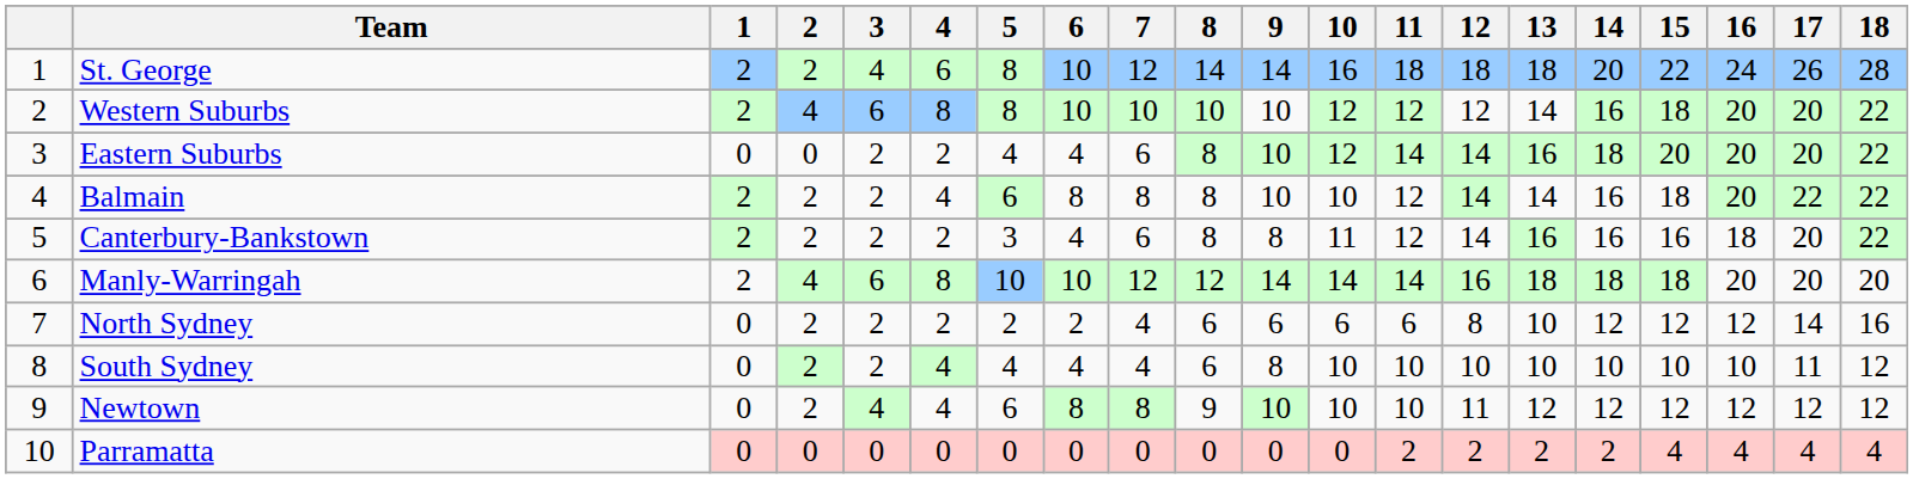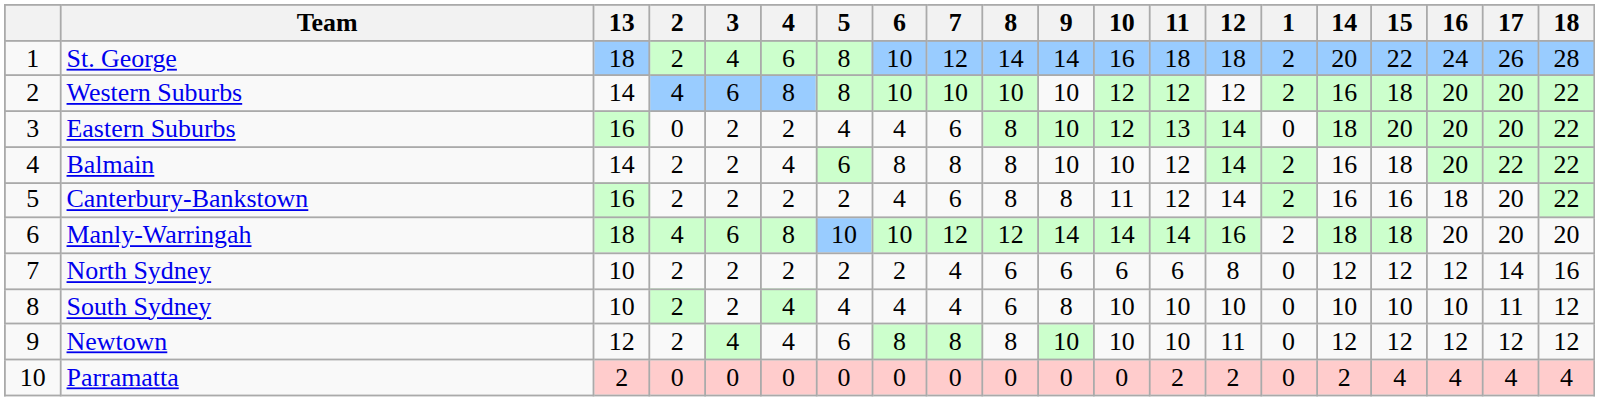 <table class="wikitable" style="text-align:center; line-height: 90%; font-size:90%;" width=100%>
 <tr>
 <th width=20 abbr="Position"></th>
 <th width=250>Team</th>
-<th width=20 abbr="Round 1">1</th>
+<th width=20 abbr="Round 13">13</th>
 <th width=20 abbr="Round 2">2</th>
 <th width=20 abbr="Round 3">3</th>
 <th width=20 abbr="Round 4">4</th>
 <th width=20 abbr="Round 5">5</th>
 <th width=20 abbr="Round 6">6</th>
 <th width=20 abbr="Round 7">7</th>
 <th width=20 abbr="Round 8">8</th>
 <th width=20 abbr="Round 9">9</th>
 <th width=20 abbr="Round 10">10</th>
 <th width=20 abbr="Round 11">11</th>
 <th width=20 abbr="Round 12">12</th>
-<th width=20 abbr="Round 13">13</th>
+<th width=20 abbr="Round 1">1</th>
 <th width=20 abbr="Round 14">14</th>
 <th width=20 abbr="Round 15">15</th>
 <th width=20 abbr="Round 16">16</th>
 <th width=20 abbr="Round 17">17</th>
 <th width=20 abbr="Round 18">18</th>
 </tr>
 <tr>
 <td>1</td>
 <td style="text-align:left;"> <a href='#'>St. George</a></td>
-<td style="background: #99ccff;">2</td>
+<td style="background: #99ccff;">18</td>
 <td style="background: #ccffcc;">2</td>
 <td style="background: #ccffcc;">4</td>
 <td style="background: #ccffcc;">6</td>
 <td style="background: #ccffcc;">8</td>
 <td style="background: #99ccff;">10</td>
 <td style="background: #99ccff;">12</td>
 <td style="background: #99ccff;">14</td>
 <td style="background: #99ccff;">14</td>
 <td style="background: #99ccff;">16</td>
 <td style="background: #99ccff;">18</td>
 <td style="background: #99ccff;">18</td>
-<td style="background: #99ccff;">18</td>
+<td style="background: #99ccff;">2</td>
 <td style="background: #99ccff;">20</td>
 <td style="background: #99ccff;">22</td>
 <td style="background: #99ccff;">24</td>
 <td style="background: #99ccff;">26</td>
 <td style="background: #99ccff;">28</td>
 </tr>
 <tr>
 <td>2</td>
 <td style="text-align:left;"> <a href='#'>Western Suburbs</a></td>
-<td style="background: #ccffcc;">2</td>
+<td>14</td>
 <td style="background: #99ccff;">4</td>
 <td style="background: #99ccff;">6</td>
 <td style="background: #99ccff;">8</td>
 <td style="background: #ccffcc;">8</td>
 <td style="background: #ccffcc;">10</td>
 <td style="background: #ccffcc;">10</td>
 <td style="background: #ccffcc;">10</td>
 <td>10</td>
 <td style="background: #ccffcc;">12</td>
 <td style="background: #ccffcc;">12</td>
 <td>12</td>
-<td>14</td>
+<td style="background: #ccffcc;">2</td>
 <td style="background: #ccffcc;">16</td>
 <td style="background: #ccffcc;">18</td>
 <td style="background: #ccffcc;">20</td>
 <td style="background: #ccffcc;">20</td>
 <td style="background: #ccffcc;">22</td>
 </tr>
 <tr>
 <td>3</td>
 <td style="text-align:left;"> <a href='#'>Eastern Suburbs</a></td>
-<td>0</td>
+<td style="background: #ccffcc;">16</td>
 <td>0</td>
 <td>2</td>
 <td>2</td>
 <td>4</td>
 <td>4</td>
 <td>6</td>
 <td style="background: #ccffcc;">8</td>
 <td style="background: #ccffcc;">10</td>
 <td style="background: #ccffcc;">12</td>
+<td style="background: #ccffcc;">13</td>
 <td style="background: #ccffcc;">14</td>
-<td style="background: #ccffcc;">14</td>
-<td style="background: #ccffcc;">16</td>
+<td>0</td>
 <td style="background: #ccffcc;">18</td>
 <td style="background: #ccffcc;">20</td>
 <td style="background: #ccffcc;">20</td>
 <td style="background: #ccffcc;">20</td>
 <td style="background: #ccffcc;">22</td>
 </tr>
 <tr>
 <td>4</td>
 <td style="text-align:left;"> <a href='#'>Balmain</a></td>
-<td style="background: #ccffcc;">2</td>
+<td>14</td>
 <td>2</td>
 <td>2</td>
 <td>4</td>
 <td style="background: #ccffcc;">6</td>
 <td>8</td>
 <td>8</td>
 <td>8</td>
 <td>10</td>
 <td>10</td>
 <td>12</td>
 <td style="background: #ccffcc;">14</td>
-<td>14</td>
+<td style="background: #ccffcc;">2</td>
 <td>16</td>
 <td>18</td>
 <td style="background: #ccffcc;">20</td>
 <td style="background: #ccffcc;">22</td>
 <td style="background: #ccffcc;">22</td>
 </tr>
 <tr>
 <td>5</td>
 <td style="text-align:left;"> <a href='#'>Canterbury-Bankstown</a></td>
-<td style="background: #ccffcc;">2</td>
+<td style="background: #ccffcc;">16</td>
 <td>2</td>
 <td>2</td>
 <td>2</td>
-<td>3</td>
+<td>2</td>
 <td>4</td>
 <td>6</td>
 <td>8</td>
 <td>8</td>
 <td>11</td>
 <td>12</td>
 <td>14</td>
-<td style="background: #ccffcc;">16</td>
+<td style="background: #ccffcc;">2</td>
 <td>16</td>
 <td>16</td>
 <td>18</td>
 <td>20</td>
 <td style="background: #ccffcc;">22</td>
 </tr>
 <tr>
 <td>6</td>
 <td style="text-align:left;"> <a href='#'>Manly-Warringah</a></td>
-<td>2</td>
+<td style="background: #ccffcc;">18</td>
 <td style="background: #ccffcc;">4</td>
 <td style="background: #ccffcc;">6</td>
 <td style="background: #ccffcc;">8</td>
 <td style="background: #99ccff;">10</td>
 <td style="background: #ccffcc;">10</td>
 <td style="background: #ccffcc;">12</td>
 <td style="background: #ccffcc;">12</td>
 <td style="background: #ccffcc;">14</td>
 <td style="background: #ccffcc;">14</td>
 <td style="background: #ccffcc;">14</td>
 <td style="background: #ccffcc;">16</td>
-<td style="background: #ccffcc;">18</td>
+<td>2</td>
 <td style="background: #ccffcc;">18</td>
 <td style="background: #ccffcc;">18</td>
 <td>20</td>
 <td>20</td>
 <td>20</td>
 </tr>
 <tr>
 <td>7</td>
 <td style="text-align:left;"> <a href='#'>North Sydney</a></td>
-<td>0</td>
+<td>10</td>
 <td>2</td>
 <td>2</td>
 <td>2</td>
 <td>2</td>
 <td>2</td>
 <td>4</td>
 <td>6</td>
 <td>6</td>
 <td>6</td>
 <td>6</td>
 <td>8</td>
-<td>10</td>
+<td>0</td>
 <td>12</td>
 <td>12</td>
 <td>12</td>
 <td>14</td>
 <td>16</td>
 </tr>
 <tr>
 <td>8</td>
 <td style="text-align:left;"> <a href='#'>South Sydney</a></td>
-<td>0</td>
+<td>10</td>
 <td style="background: #ccffcc;">2</td>
 <td>2</td>
 <td style="background: #ccffcc;">4</td>
 <td>4</td>
 <td>4</td>
 <td>4</td>
 <td>6</td>
 <td>8</td>
 <td>10</td>
 <td>10</td>
 <td>10</td>
-<td>10</td>
+<td>0</td>
 <td>10</td>
 <td>10</td>
 <td>10</td>
 <td>11</td>
 <td>12</td>
 </tr>
 <tr>
 <td>9</td>
 <td style="text-align:left;"> <a href='#'>Newtown</a></td>
-<td>0</td>
+<td>12</td>
 <td>2</td>
 <td style="background: #ccffcc;">4</td>
 <td>4</td>
 <td>6</td>
 <td style="background: #ccffcc;">8</td>
 <td style="background: #ccffcc;">8</td>
-<td>9</td>
+<td>8</td>
 <td style="background: #ccffcc;">10</td>
 <td>10</td>
 <td>10</td>
 <td>11</td>
-<td>12</td>
+<td>0</td>
 <td>12</td>
 <td>12</td>
 <td>12</td>
 <td>12</td>
 <td>12</td>
 </tr>
 <tr>
 <td>10</td>
 <td style="text-align:left;"> <a href='#'>Parramatta</a></td>
-<td style="background: #ffcccc;">0</td>
+<td style="background: #ffcccc;">2</td>
 <td style="background: #ffcccc;">0</td>
 <td style="background: #ffcccc;">0</td>
 <td style="background: #ffcccc;">0</td>
 <td style="background: #ffcccc;">0</td>
 <td style="background: #ffcccc;">0</td>
 <td style="background: #ffcccc;">0</td>
 <td style="background: #ffcccc;">0</td>
 <td style="background: #ffcccc;">0</td>
 <td style="background: #ffcccc;">0</td>
 <td style="background: #ffcccc;">2</td>
 <td style="background: #ffcccc;">2</td>
-<td style="background: #ffcccc;">2</td>
+<td style="background: #ffcccc;">0</td>
 <td style="background: #ffcccc;">2</td>
 <td style="background: #ffcccc;">4</td>
 <td style="background: #ffcccc;">4</td>
 <td style="background: #ffcccc;">4</td>
 <td style="background: #ffcccc;">4</td>
 </tr>
 </table>
